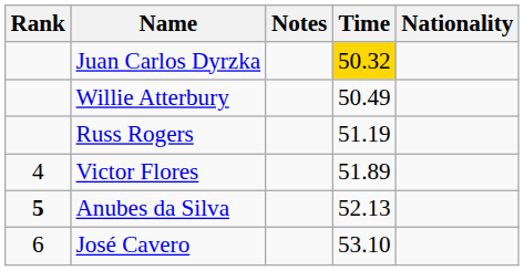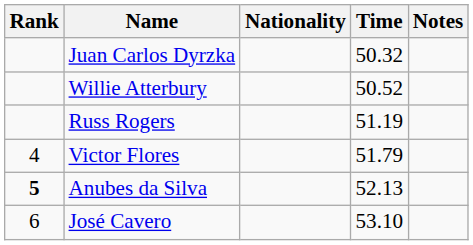 <table class="wikitable sortable" style="text-align:center">
 <tr>
 <th>Rank</th>
 <th>Name</th>
+<th>Nationality</th>
+<th>Time</th>
 <th>Notes</th>
-<th>Time</th>
-<th>Nationality</th>
 </tr>
 <tr>
 <td></td>
 <td align=left><a href='#'>Juan Carlos Dyrzka</a></td>
+<td align=left></td>
+<td>50.32</td>
 <td></td>
-<td style="background: gold;">50.32</td>
-<td align=left></td>
 </tr>
 <tr>
 <td></td>
 <td align=left><a href='#'>Willie Atterbury</a></td>
+<td align=left></td>
+<td>50.52</td>
 <td></td>
-<td>50.49</td>
-<td align=left></td>
 </tr>
 <tr>
 <td></td>
 <td align=left><a href='#'>Russ Rogers</a></td>
+<td align=left></td>
+<td>51.19</td>
 <td></td>
-<td>51.19</td>
-<td align=left></td>
 </tr>
 <tr>
 <td>4</td>
 <td align=left><a href='#'>Victor Flores</a></td>
+<td align=left></td>
+<td>51.79</td>
 <td></td>
-<td>51.89</td>
-<td align=left></td>
 </tr>
 <tr>
 <td><strong>5</strong></td>
 <td align=left><a href='#'>Anubes da Silva</a></td>
+<td align=left></td>
+<td>52.13</td>
 <td></td>
-<td>52.13</td>
-<td align=left></td>
 </tr>
 <tr>
 <td>6</td>
 <td align=left><a href='#'>José Cavero</a></td>
+<td align=left></td>
+<td>53.10</td>
 <td></td>
-<td>53.10</td>
-<td align=left></td>
 </tr>
 </table>
